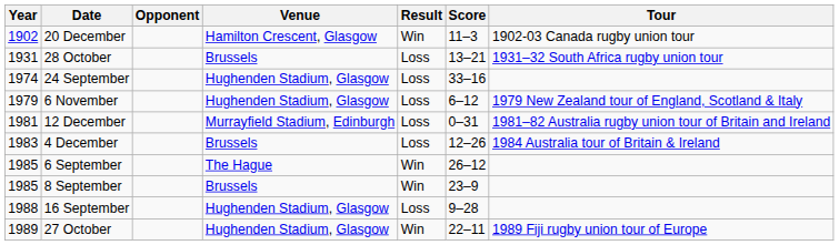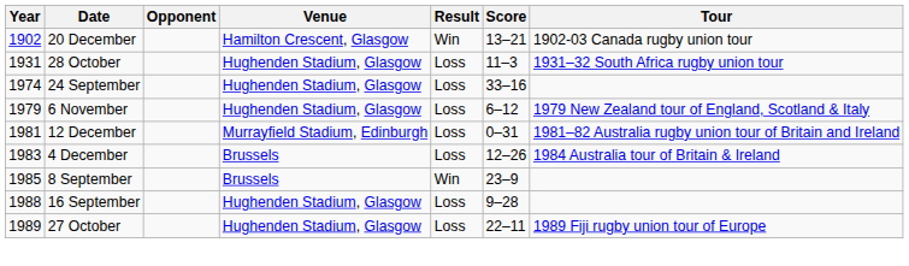 <table class="wikitable">
 <tr>
 <th>Year</th>
 <th>Date</th>
 <th>Opponent</th>
 <th>Venue</th>
 <th>Result</th>
 <th>Score</th>
 <th>Tour</th>
 </tr>
 <tr>
 <td><a href='#'>1902</a></td>
 <td>20 December</td>
 <td></td>
 <td><a href='#'>Hamilton Crescent</a>, <a href='#'>Glasgow</a></td>
 <td>Win</td>
-<td>11–3</td>
+<td>13–21</td>
 <td>1902-03 Canada rugby union tour</td>
 </tr>
 <tr>
 <td>1931</td>
 <td>28 October</td>
 <td></td>
-<td><a href='#'>Brussels</a></td>
+<td><a href='#'>Hughenden Stadium</a>, <a href='#'>Glasgow</a></td>
 <td>Loss</td>
-<td>13–21</td>
+<td>11–3</td>
 <td><a href='#'>1931–32 South Africa rugby union tour</a></td>
 </tr>
 <tr>
 <td>1974</td>
 <td>24 September</td>
 <td></td>
 <td><a href='#'>Hughenden Stadium</a>, <a href='#'>Glasgow</a></td>
 <td>Loss</td>
 <td>33–16</td>
 <td></td>
 </tr>
 <tr>
 <td>1979</td>
 <td>6 November</td>
 <td></td>
 <td><a href='#'>Hughenden Stadium</a>, <a href='#'>Glasgow</a></td>
 <td>Loss</td>
 <td>6–12</td>
 <td><a href='#'>1979 New Zealand tour of England, Scotland & Italy</a></td>
 </tr>
 <tr>
 <td>1981</td>
 <td>12 December</td>
 <td></td>
 <td><a href='#'>Murrayfield Stadium</a>, <a href='#'>Edinburgh</a></td>
 <td>Loss</td>
 <td>0–31</td>
 <td><a href='#'>1981–82 Australia rugby union tour of Britain and Ireland</a>  </td>
 </tr>
 <tr>
 <td>1983</td>
 <td>4 December</td>
 <td></td>
 <td><a href='#'>Brussels</a></td>
 <td>Loss</td>
 <td>12–26</td>
 <td><a href='#'>1984 Australia tour of Britain & Ireland</a><br> </td>
 </tr>
 <tr>
 <td>1985</td>
-<td>6 September</td>
-<td></td>
-<td><a href='#'>The Hague</a></td>
-<td>Win</td>
-<td>26–12</td>
-<td> </td>
-</tr>
-<tr>
-<td>1985</td>
 <td>8 September</td>
 <td></td>
 <td><a href='#'>Brussels</a></td>
 <td>Win</td>
 <td>23–9</td>
 <td>  </td>
 </tr>
 <tr>
 <td>1988</td>
 <td>16 September</td>
 <td></td>
 <td><a href='#'>Hughenden Stadium</a>, <a href='#'>Glasgow</a></td>
 <td>Loss</td>
 <td>9–28</td>
 <td> </td>
 </tr>
 <tr>
 <td>1989</td>
 <td>27 October</td>
 <td></td>
 <td><a href='#'>Hughenden Stadium</a>, <a href='#'>Glasgow</a></td>
-<td>Win</td>
+<td>Loss</td>
 <td>22–11</td>
 <td><a href='#'>1989 Fiji rugby union tour of Europe</a></td>
 </tr>
 </table>
